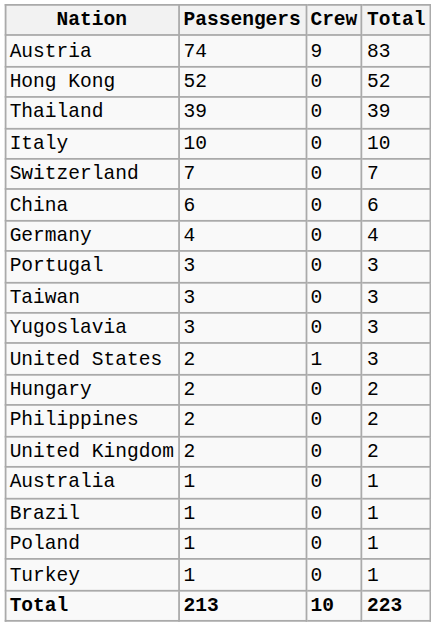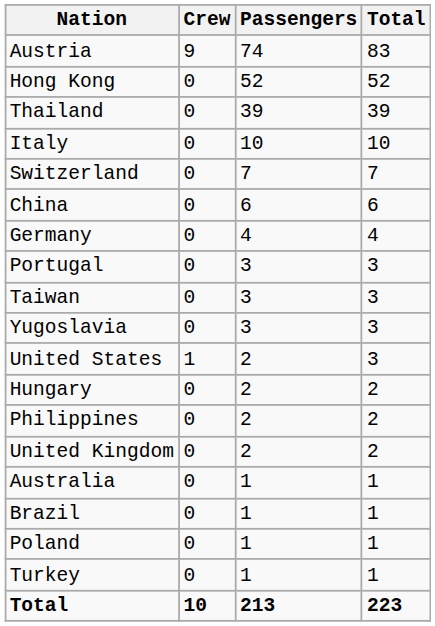 <table class="sortable wikitable" style="font-size:85%; margin:0 0 0.5em 1em; float:right;">
 <tr>
 <th>Nation</th>
+<th>Crew</th>
 <th>Passengers</th>
-<th>Crew</th>
 <th>Total</th>
 </tr>
 <tr>
 <td>Austria</td>
+<td>9</td>
 <td>74</td>
-<td>9</td>
 <td>83</td>
 </tr>
 <tr>
 <td>Hong Kong</td>
+<td>0</td>
 <td>52</td>
-<td>0</td>
 <td>52</td>
 </tr>
 <tr>
 <td>Thailand</td>
+<td>0</td>
 <td>39</td>
-<td>0</td>
 <td>39</td>
 </tr>
 <tr>
 <td>Italy</td>
+<td>0</td>
 <td>10</td>
-<td>0</td>
 <td>10</td>
 </tr>
 <tr>
 <td>Switzerland</td>
+<td>0</td>
 <td>7</td>
-<td>0</td>
 <td>7</td>
 </tr>
 <tr>
 <td>China</td>
+<td>0</td>
 <td>6</td>
-<td>0</td>
 <td>6</td>
 </tr>
 <tr>
 <td>Germany</td>
+<td>0</td>
 <td>4</td>
-<td>0</td>
 <td>4</td>
 </tr>
 <tr>
 <td>Portugal</td>
+<td>0</td>
 <td>3</td>
-<td>0</td>
 <td>3</td>
 </tr>
 <tr>
 <td>Taiwan</td>
+<td>0</td>
 <td>3</td>
-<td>0</td>
 <td>3</td>
 </tr>
 <tr>
 <td>Yugoslavia</td>
+<td>0</td>
 <td>3</td>
-<td>0</td>
 <td>3</td>
 </tr>
 <tr>
 <td>United States</td>
+<td>1</td>
 <td>2</td>
-<td>1</td>
 <td>3</td>
 </tr>
 <tr>
 <td>Hungary</td>
+<td>0</td>
 <td>2</td>
-<td>0</td>
 <td>2</td>
 </tr>
 <tr>
 <td>Philippines</td>
+<td>0</td>
 <td>2</td>
-<td>0</td>
 <td>2</td>
 </tr>
 <tr>
 <td>United Kingdom</td>
+<td>0</td>
 <td>2</td>
-<td>0</td>
 <td>2</td>
 </tr>
 <tr>
 <td>Australia</td>
+<td>0</td>
 <td>1</td>
-<td>0</td>
 <td>1</td>
 </tr>
 <tr>
 <td>Brazil</td>
+<td>0</td>
 <td>1</td>
-<td>0</td>
 <td>1</td>
 </tr>
 <tr>
 <td>Poland</td>
+<td>0</td>
 <td>1</td>
-<td>0</td>
 <td>1</td>
 </tr>
 <tr>
 <td>Turkey</td>
+<td>0</td>
 <td>1</td>
-<td>0</td>
 <td>1</td>
 </tr>
 <tr>
 <td><strong>Total</strong></td>
+<td><strong>10</strong></td>
 <td><strong>213</strong></td>
-<td><strong>10</strong></td>
 <td><strong>223</strong></td>
 </tr>
 </table>
